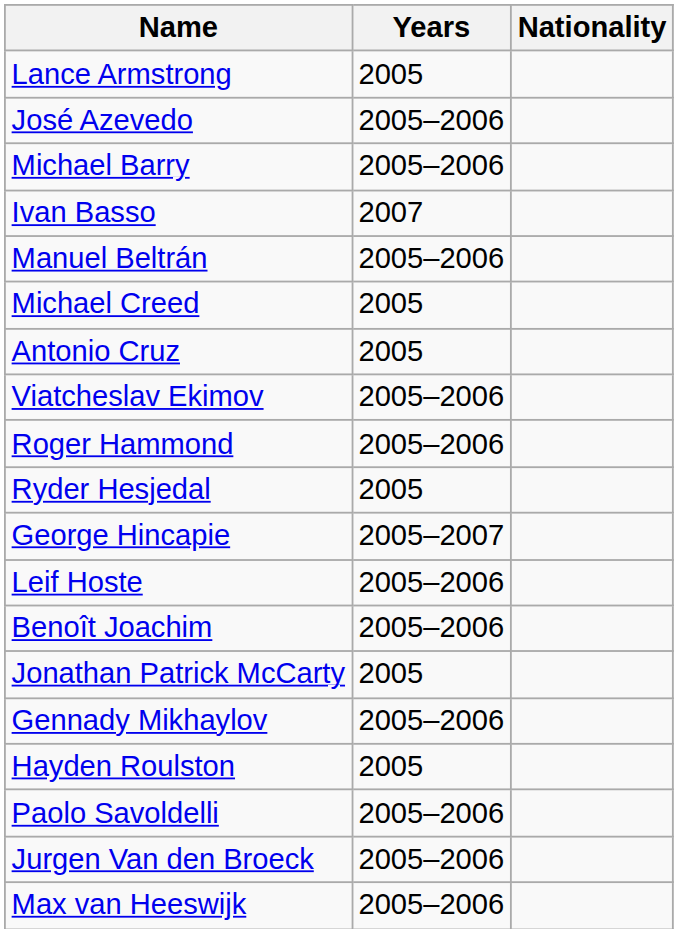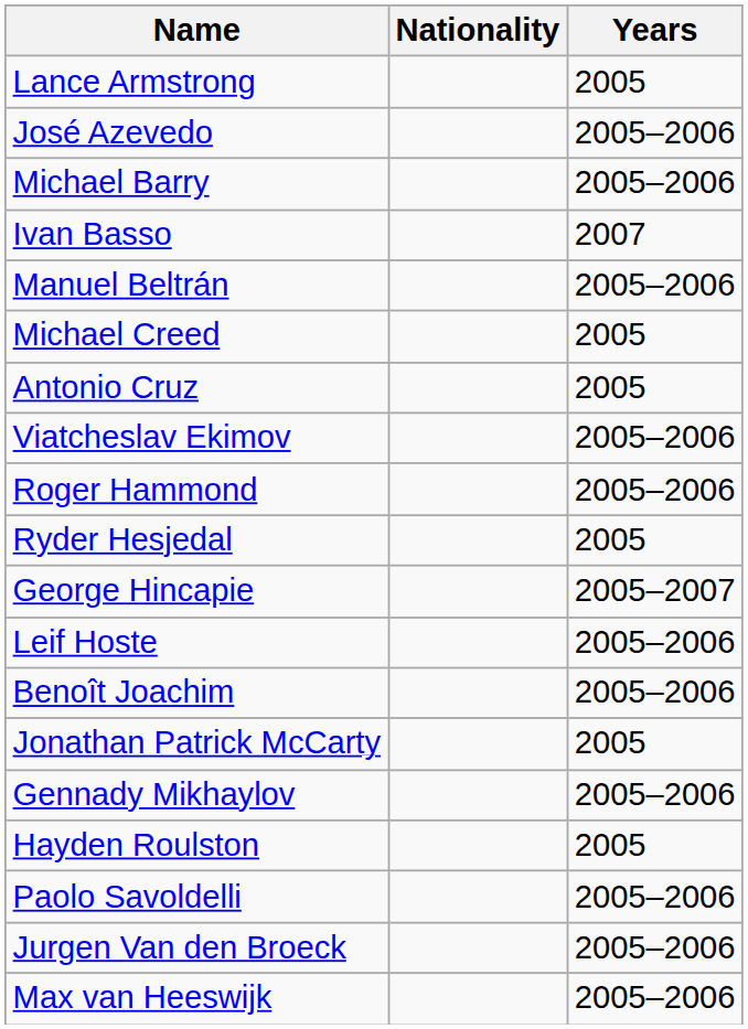 <table class="wikitable sortable">
 <tr>
 <th>Name</th>
+<th>Nationality</th>
 <th>Years</th>
-<th>Nationality</th>
 </tr>
 <tr>
 <td><a href='#'>Lance Armstrong</a></td>
+<td></td>
 <td>2005</td>
-<td></td>
 </tr>
 <tr>
 <td><a href='#'>José Azevedo</a></td>
+<td></td>
 <td>2005–2006</td>
-<td></td>
 </tr>
 <tr>
 <td><a href='#'>Michael Barry</a></td>
+<td></td>
 <td>2005–2006</td>
-<td></td>
 </tr>
 <tr>
 <td><a href='#'>Ivan Basso</a></td>
+<td></td>
 <td>2007</td>
-<td></td>
 </tr>
 <tr>
 <td><a href='#'>Manuel Beltrán</a></td>
+<td></td>
 <td>2005–2006</td>
-<td></td>
 </tr>
 <tr>
 <td><a href='#'>Michael Creed</a></td>
+<td></td>
 <td>2005</td>
-<td></td>
 </tr>
 <tr>
 <td><a href='#'>Antonio Cruz</a></td>
+<td></td>
 <td>2005</td>
-<td></td>
 </tr>
 <tr>
 <td><a href='#'>Viatcheslav Ekimov</a></td>
+<td></td>
 <td>2005–2006</td>
-<td></td>
 </tr>
 <tr>
 <td><a href='#'>Roger Hammond</a></td>
+<td></td>
 <td>2005–2006</td>
-<td></td>
 </tr>
 <tr>
 <td><a href='#'>Ryder Hesjedal</a></td>
+<td></td>
 <td>2005</td>
-<td></td>
 </tr>
 <tr>
 <td><a href='#'>George Hincapie</a></td>
+<td></td>
 <td>2005–2007</td>
-<td></td>
 </tr>
 <tr>
 <td><a href='#'>Leif Hoste</a></td>
+<td></td>
 <td>2005–2006</td>
-<td></td>
 </tr>
 <tr>
 <td><a href='#'>Benoît Joachim</a></td>
+<td></td>
 <td>2005–2006</td>
-<td></td>
 </tr>
 <tr>
 <td><a href='#'>Jonathan Patrick McCarty</a></td>
+<td></td>
 <td>2005</td>
-<td></td>
 </tr>
 <tr>
 <td><a href='#'>Gennady Mikhaylov</a></td>
+<td></td>
 <td>2005–2006</td>
-<td></td>
 </tr>
 <tr>
 <td><a href='#'>Hayden Roulston</a></td>
+<td></td>
 <td>2005</td>
-<td></td>
 </tr>
 <tr>
 <td><a href='#'>Paolo Savoldelli</a></td>
+<td></td>
 <td>2005–2006</td>
-<td></td>
 </tr>
 <tr>
 <td><a href='#'>Jurgen Van den Broeck</a></td>
+<td></td>
 <td>2005–2006</td>
-<td></td>
 </tr>
 <tr>
 <td><a href='#'>Max van Heeswijk</a></td>
+<td></td>
 <td>2005–2006</td>
-<td></td>
 </tr>
 </table>
